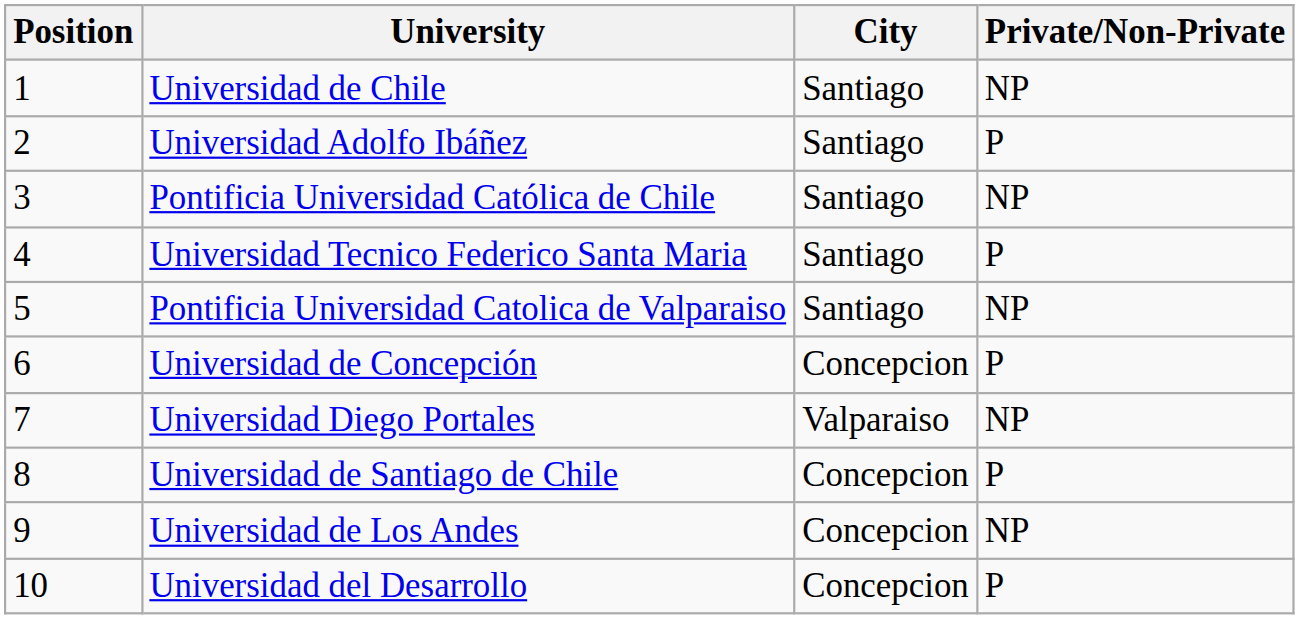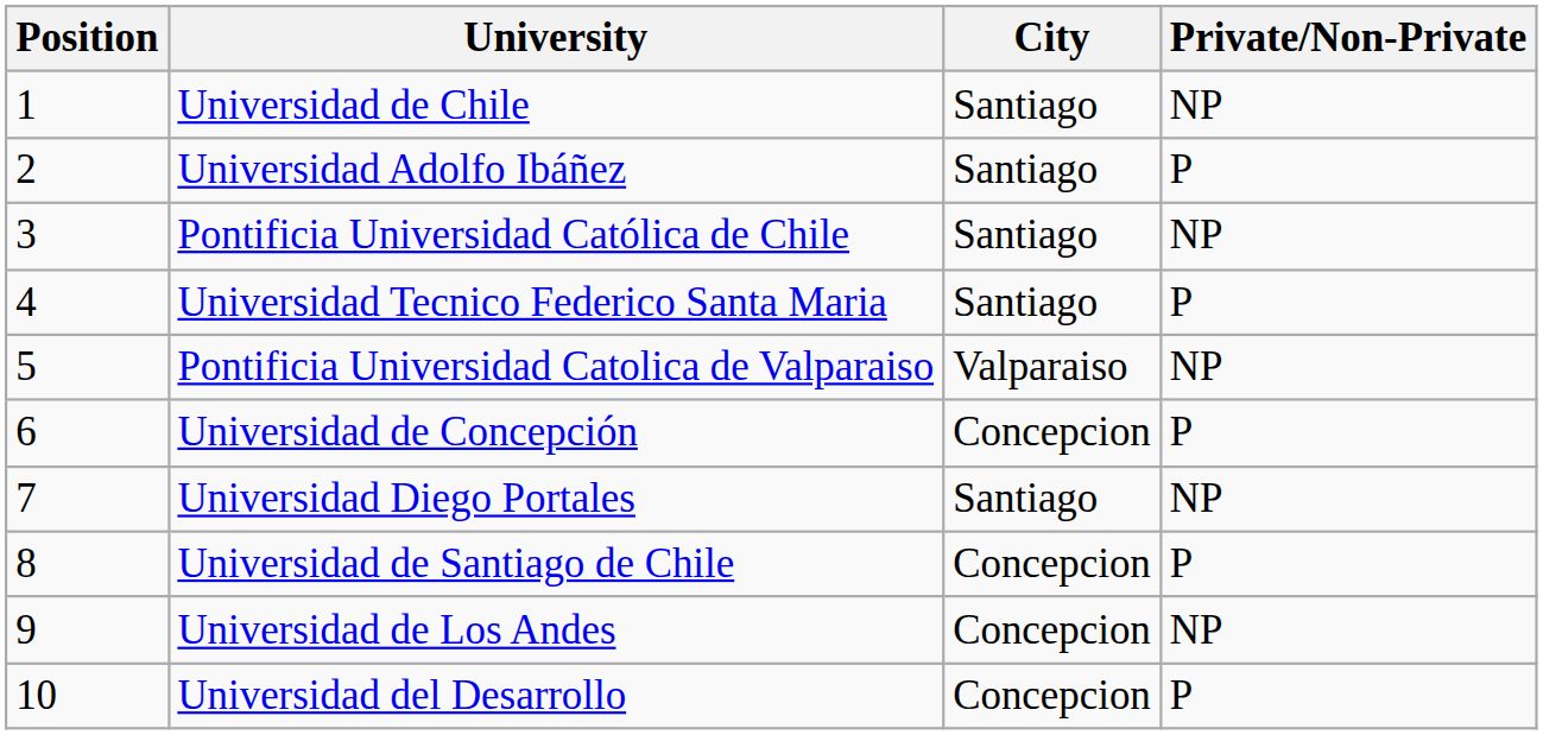 <table class="wikitable" border="1">
 <tr>
 <th>Position</th>
 <th>University</th>
 <th>City</th>
 <th>Private/Non-Private</th>
 </tr>
 <tr>
 <td>1</td>
 <td><a href='#'>Universidad de Chile</a></td>
 <td>Santiago</td>
 <td>NP</td>
 </tr>
 <tr>
 <td>2</td>
 <td><a href='#'>Universidad Adolfo Ibáñez</a></td>
 <td>Santiago</td>
 <td>P</td>
 </tr>
 <tr>
 <td>3</td>
 <td><a href='#'>Pontificia Universidad Católica de Chile</a></td>
 <td>Santiago</td>
 <td>NP</td>
 </tr>
 <tr>
 <td>4</td>
 <td><a href='#'>Universidad Tecnico Federico Santa Maria</a></td>
 <td>Santiago</td>
 <td>P</td>
 </tr>
 <tr>
 <td>5</td>
 <td><a href='#'>Pontificia Universidad Catolica de Valparaiso</a></td>
-<td>Santiago</td>
+<td>Valparaiso</td>
 <td>NP</td>
 </tr>
 <tr>
 <td>6</td>
 <td><a href='#'>Universidad de Concepción</a></td>
 <td>Concepcion</td>
 <td>P</td>
 </tr>
 <tr>
 <td>7</td>
 <td><a href='#'>Universidad Diego Portales</a></td>
-<td>Valparaiso</td>
+<td>Santiago</td>
 <td>NP</td>
 </tr>
 <tr>
 <td>8</td>
 <td><a href='#'>Universidad de Santiago de Chile</a></td>
 <td>Concepcion</td>
 <td>P</td>
 </tr>
 <tr>
 <td>9</td>
 <td><a href='#'>Universidad de Los Andes</a></td>
 <td>Concepcion</td>
 <td>NP</td>
 </tr>
 <tr>
 <td>10</td>
 <td><a href='#'>Universidad del Desarrollo</a></td>
 <td>Concepcion</td>
 <td>P</td>
 </tr>
 </table>
